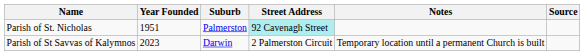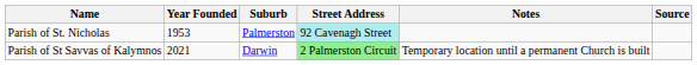 <table class="wikitable">
 <tr>
 <th>Name</th>
 <th>Year Founded</th>
 <th>Suburb</th>
 <th>Street Address</th>
 <th>Notes</th>
 <th>Source</th>
 </tr>
 <tr>
 <td>Parish of St. Nicholas</td>
-<td>1951</td>
+<td>1953</td>
 <td><a href='#'>Palmerston</a></td>
 <td style="background: paleturquoise;">92 Cavenagh Street</td>
 <td></td>
 <td></td>
 </tr>
 <tr>
 <td>Parish of St Savvas of Kalymnos</td>
-<td>2023</td>
+<td>2021</td>
 <td><a href='#'>Darwin</a></td>
-<td>2 Palmerston Circuit</td>
+<td style="background: lightgreen;">2 Palmerston Circuit</td>
 <td>Temporary location until a permanent Church is built</td>
 <td></td>
 </tr>
 </table>
